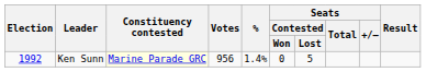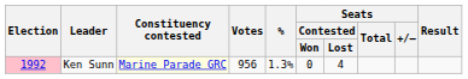 <table class=wikitable style="text-align: center;">
 <tr>
 <th rowspan=3>Election</th>
 <th rowspan=3>Leader</th>
 <th rowspan=3>Constituency<br>contested</th>
 <th rowspan=3>Votes</th>
 <th rowspan=3>%</th>
 <th colspan=4>Seats</th>
 <th rowspan=3>Result</th>
 </tr>
 <tr>
 <th colspan=2>Contested</th>
 <th rowspan=2>Total</th>
 <th rowspan=2>+/–</th>
 </tr>
 <tr>
 <th>Won</th>
 <th>Lost</th>
 </tr>
 <tr>
-<td><a href='#'>1992</a></td>
+<td style="background: pink;"><a href='#'>1992</a></td>
 <td>Ken Sunn</td>
 <td style="background: lightyellow;"><a href='#'>Marine Parade GRC</a></td>
 <td>956</td>
-<td>1.4%</td>
+<td>1.3%</td>
 <td>0</td>
-<td>5</td>
+<td>4</td>
 <td></td>
 <td></td>
 <td></td>
 </tr>
 </table>
